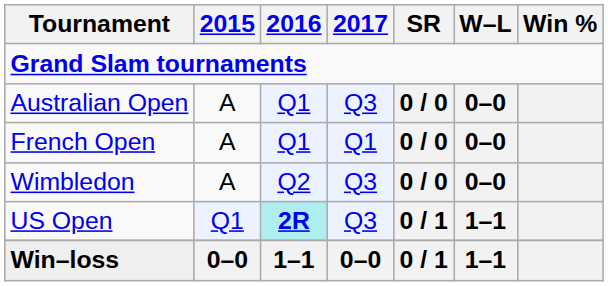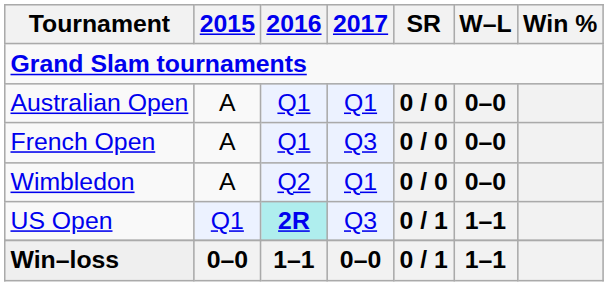 <table class=wikitable style=text-align:center>
 <tr>
 <th>Tournament</th>
 <th><a href='#'>2015</a></th>
 <th><a href='#'>2016</a></th>
 <th><a href='#'>2017</a></th>
 <th>SR</th>
 <th>W–L</th>
 <th>Win %</th>
 </tr>
 <tr>
 <td colspan=25 style=text-align:left><a href='#'><strong>Grand Slam tournaments</strong></a></td>
 </tr>
 <tr>
 <td align=left><a href='#'>Australian Open</a></td>
 <td>A</td>
 <td style=background:#ecf2ff><a href='#'>Q1</a></td>
-<td style=background:#ecf2ff><a href='#'>Q3</a></td>
+<td style=background:#ecf2ff><a href='#'>Q1</a></td>
 <th>0 / 0</th>
 <th>0–0</th>
 <th></th>
 </tr>
 <tr>
 <td align=left><a href='#'>French Open</a></td>
 <td>A</td>
 <td style=background:#ecf2ff><a href='#'>Q1</a></td>
-<td style=background:#ecf2ff><a href='#'>Q1</a></td>
+<td style=background:#ecf2ff><a href='#'>Q3</a></td>
 <th>0 / 0</th>
 <th>0–0</th>
 <th></th>
 </tr>
 <tr>
 <td align=left><a href='#'>Wimbledon</a></td>
 <td>A</td>
 <td style=background:#ecf2ff><a href='#'>Q2</a></td>
-<td style=background:#ecf2ff><a href='#'>Q3</a></td>
+<td style=background:#ecf2ff><a href='#'>Q1</a></td>
 <th>0 / 0</th>
 <th>0–0</th>
 <th></th>
 </tr>
 <tr>
 <td align=left><a href='#'>US Open</a></td>
 <td style=background:#ecf2ff><a href='#'>Q1</a></td>
 <td style=background:#afeeee><strong><a href='#'>2R</a></strong></td>
 <td style=background:#ecf2ff><a href='#'>Q3</a></td>
 <th>0 / 1</th>
 <th>1–1</th>
 <th></th>
 </tr>
 <tr>
 </tr>
 <tr style=font-weight:bold;background:#efefef>
 <td style=text-align:left>Win–loss</td>
 <th>0–0</th>
 <th>1–1</th>
 <th>0–0</th>
 <th>0 / 1</th>
 <th>1–1</th>
 <th></th>
 </tr>
 </table>
